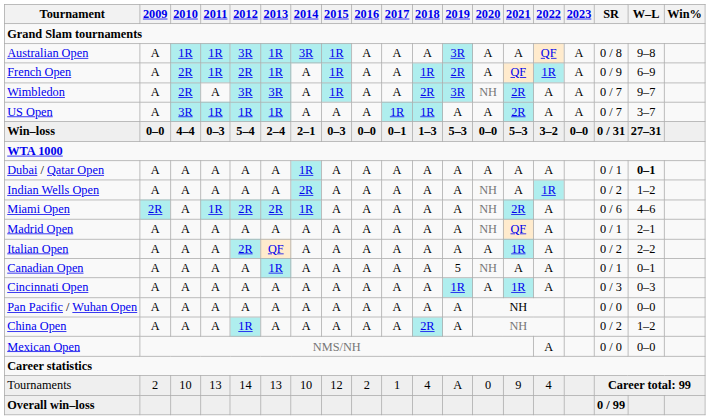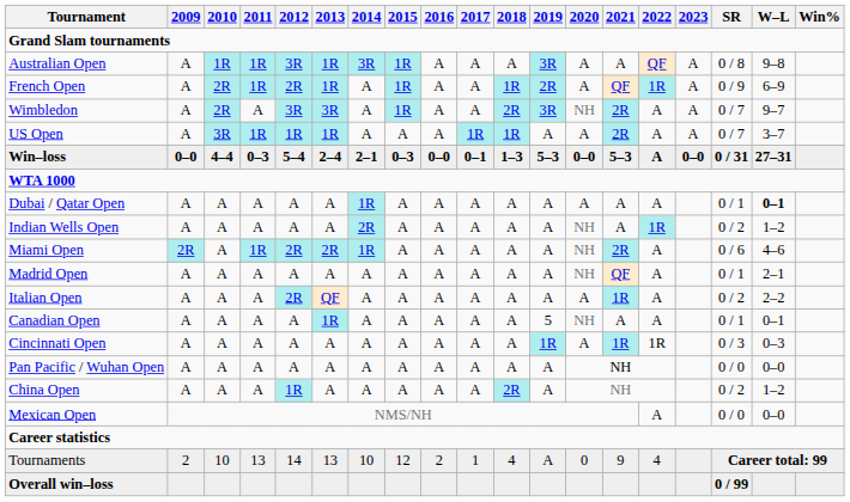 <table class="wikitable" style="text-align:center;">
 <tr>
 <th>Tournament</th>
 <th><a href='#'>2009</a></th>
 <th><a href='#'>2010</a></th>
 <th><a href='#'>2011</a></th>
 <th><a href='#'>2012</a></th>
 <th><a href='#'>2013</a></th>
 <th><a href='#'>2014</a></th>
 <th><a href='#'>2015</a></th>
 <th><a href='#'>2016</a></th>
 <th><a href='#'>2017</a></th>
 <th><a href='#'>2018</a></th>
 <th><a href='#'>2019</a></th>
 <th><a href='#'>2020</a></th>
 <th><a href='#'>2021</a></th>
 <th><a href='#'>2022</a></th>
 <th><a href='#'>2023</a></th>
 <th>SR</th>
 <th>W–L</th>
 <th>Win%</th>
 </tr>
 <tr>
 <td colspan="19" align="left"><strong>Grand Slam tournaments</strong></td>
 </tr>
 <tr>
 <td align="left"><a href='#'>Australian Open</a></td>
 <td>A</td>
 <td bgcolor="afeeee"><a href='#'>1R</a></td>
 <td bgcolor="afeeee"><a href='#'>1R</a></td>
 <td bgcolor="afeeee"><a href='#'>3R</a></td>
 <td bgcolor="afeeee"><a href='#'>1R</a></td>
 <td bgcolor="afeeee"><a href='#'>3R</a></td>
 <td bgcolor="afeeee"><a href='#'>1R</a></td>
 <td>A</td>
 <td>A</td>
 <td>A</td>
 <td bgcolor="afeeee"><a href='#'>3R</a></td>
 <td>A</td>
 <td>A</td>
 <td bgcolor="ffebcd"><a href='#'>QF</a></td>
 <td>A</td>
 <td>0 / 8</td>
 <td>9–8</td>
 <td></td>
 </tr>
 <tr>
 <td align="left"><a href='#'>French Open</a></td>
 <td>A</td>
 <td bgcolor="afeeee"><a href='#'>2R</a></td>
 <td bgcolor="afeeee"><a href='#'>1R</a></td>
 <td bgcolor="afeeee"><a href='#'>2R</a></td>
 <td bgcolor="afeeee"><a href='#'>1R</a></td>
 <td>A</td>
 <td bgcolor="afeeee"><a href='#'>1R</a></td>
 <td>A</td>
 <td>A</td>
 <td bgcolor="afeeee"><a href='#'>1R</a></td>
 <td bgcolor="afeeee"><a href='#'>2R</a></td>
 <td>A</td>
 <td style=background:#ffebcd><a href='#'>QF</a></td>
 <td bgcolor="afeeee"><a href='#'>1R</a></td>
 <td>A</td>
 <td>0 / 9</td>
 <td>6–9</td>
 <td></td>
 </tr>
 <tr>
 <td align="left"><a href='#'>Wimbledon</a></td>
 <td>A</td>
 <td bgcolor="afeeee"><a href='#'>2R</a></td>
 <td>A</td>
 <td bgcolor="afeeee"><a href='#'>3R</a></td>
 <td bgcolor="afeeee"><a href='#'>3R</a></td>
 <td>A</td>
 <td bgcolor="afeeee"><a href='#'>1R</a></td>
 <td>A</td>
 <td>A</td>
 <td bgcolor="afeeee"><a href='#'>2R</a></td>
 <td bgcolor="afeeee"><a href='#'>3R</a></td>
 <td style="color:#767676;">NH</td>
 <td bgcolor="afeeee"><a href='#'>2R</a></td>
 <td>A</td>
 <td>A</td>
 <td>0 / 7</td>
 <td>9–7</td>
 <td></td>
 </tr>
 <tr>
 <td align="left"><a href='#'>US Open</a></td>
 <td>A</td>
 <td bgcolor="afeeee"><a href='#'>3R</a></td>
 <td bgcolor="afeeee"><a href='#'>1R</a></td>
 <td bgcolor="afeeee"><a href='#'>1R</a></td>
 <td bgcolor="afeeee"><a href='#'>1R</a></td>
 <td>A</td>
 <td>A</td>
 <td>A</td>
 <td bgcolor="afeeee"><a href='#'>1R</a></td>
 <td bgcolor="afeeee"><a href='#'>1R</a></td>
 <td>A</td>
 <td>A</td>
 <td bgcolor="afeeee"><a href='#'>2R</a></td>
 <td>A</td>
 <td>A</td>
 <td>0 / 7</td>
 <td>3–7</td>
 <td></td>
 </tr>
 <tr style="background:#efefef;font-weight:bold;">
 <td style="text-align:left">Win–loss</td>
 <td>0–0</td>
 <td>4–4</td>
 <td>0–3</td>
 <td>5–4</td>
 <td>2–4</td>
 <td>2–1</td>
 <td>0–3</td>
 <td>0–0</td>
 <td>0–1</td>
 <td>1–3</td>
 <td>5–3</td>
 <td>0–0</td>
 <td>5–3</td>
-<td>3–2</td>
+<td>A</td>
 <td>0–0</td>
 <td>0 / 31</td>
 <td>27–31</td>
 <td></td>
 </tr>
 <tr>
 <td colspan="19" align="left"><strong><a href='#'>WTA 1000</a></strong></td>
 </tr>
 <tr>
 <td align=left><a href='#'>Dubai</a> / <a href='#'>Qatar Open</a></td>
 <td>A</td>
 <td>A</td>
 <td>A</td>
 <td>A</td>
 <td>A</td>
 <td bgcolor=afeeee><a href='#'>1R</a></td>
 <td>A</td>
 <td>A</td>
 <td>A</td>
 <td>A</td>
 <td>A</td>
 <td>A</td>
 <td>A</td>
 <td>A</td>
 <td></td>
 <td>0 / 1</td>
 <td><strong>0–1</strong></td>
 <td></td>
 </tr>
 <tr>
 <td align=left><a href='#'>Indian Wells Open</a></td>
 <td>A</td>
 <td>A</td>
 <td>A</td>
 <td>A</td>
 <td>A</td>
 <td bgcolor=afeeee><a href='#'>2R</a></td>
 <td>A</td>
 <td>A</td>
 <td>A</td>
 <td>A</td>
 <td>A</td>
 <td style=color:#767676;>NH</td>
 <td>A</td>
 <td bgcolor=afeeee><a href='#'>1R</a></td>
 <td></td>
 <td>0 / 2</td>
 <td>1–2</td>
 <td></td>
 </tr>
 <tr>
 <td align=left><a href='#'>Miami Open</a></td>
 <td bgcolor=afeeee><a href='#'>2R</a></td>
 <td>A</td>
 <td bgcolor=afeeee><a href='#'>1R</a></td>
 <td bgcolor=afeeee><a href='#'>2R</a></td>
 <td bgcolor=afeeee><a href='#'>2R</a></td>
 <td bgcolor=afeeee><a href='#'>1R</a></td>
 <td>A</td>
 <td>A</td>
 <td>A</td>
 <td>A</td>
 <td>A</td>
 <td style=color:#767676;>NH</td>
 <td bgcolor=afeeee><a href='#'>2R</a></td>
 <td>A</td>
 <td></td>
 <td>0 / 6</td>
 <td>4–6</td>
 <td></td>
 </tr>
 <tr>
 <td align=left><a href='#'>Madrid Open</a></td>
 <td>A</td>
 <td>A</td>
 <td>A</td>
 <td>A</td>
 <td>A</td>
 <td>A</td>
 <td>A</td>
 <td>A</td>
 <td>A</td>
 <td>A</td>
 <td>A</td>
 <td style=color:#767676;>NH</td>
 <td bgcolor=ffebcd><a href='#'>QF</a></td>
 <td>A</td>
 <td></td>
 <td>0 / 1</td>
 <td>2–1</td>
 <td></td>
 </tr>
 <tr>
 <td align=left><a href='#'>Italian Open</a></td>
 <td>A</td>
 <td>A</td>
 <td>A</td>
 <td bgcolor=afeeee><a href='#'>2R</a></td>
 <td bgcolor=ffebcd><a href='#'>QF</a></td>
 <td>A</td>
 <td>A</td>
 <td>A</td>
 <td>A</td>
 <td>A</td>
 <td>A</td>
 <td>A</td>
 <td bgcolor=afeeee><a href='#'>1R</a></td>
 <td>A</td>
 <td></td>
 <td>0 / 2</td>
 <td>2–2</td>
 <td></td>
 </tr>
 <tr>
 <td align=left><a href='#'>Canadian Open</a></td>
 <td>A</td>
 <td>A</td>
 <td>A</td>
 <td>A</td>
 <td bgcolor=afeeee><a href='#'>1R</a></td>
 <td>A</td>
 <td>A</td>
 <td>A</td>
 <td>A</td>
 <td>A</td>
 <td>5</td>
 <td style=color:#767676;>NH</td>
 <td>A</td>
 <td>A</td>
 <td></td>
 <td>0 / 1</td>
 <td>0–1</td>
 <td></td>
 </tr>
 <tr>
 <td align=left><a href='#'>Cincinnati Open</a></td>
 <td>A</td>
 <td>A</td>
 <td>A</td>
 <td>A</td>
 <td>A</td>
 <td>A</td>
 <td>A</td>
 <td>A</td>
 <td>A</td>
 <td>A</td>
 <td bgcolor=afeeee><a href='#'>1R</a></td>
 <td>A</td>
 <td bgcolor=afeeee><a href='#'>1R</a></td>
-<td>A</td>
+<td>1R</td>
 <td></td>
 <td>0 / 3</td>
 <td>0–3</td>
 <td></td>
 </tr>
 <tr>
 <td><a href='#'>Pan Pacific</a> / <a href='#'>Wuhan Open</a></td>
 <td>A</td>
 <td>A</td>
 <td>A</td>
 <td>A</td>
 <td>A</td>
 <td>A</td>
 <td>A</td>
 <td>A</td>
 <td>A</td>
 <td>A</td>
 <td>A</td>
 <td colspan="3">NH</td>
 <td></td>
 <td>0 / 0</td>
 <td>0–0</td>
 <td></td>
 </tr>
 <tr>
 <td align="left"><a href='#'>China Open</a></td>
 <td>A</td>
 <td>A</td>
 <td>A</td>
 <td bgcolor="afeeee"><a href='#'>1R</a></td>
 <td>A</td>
 <td>A</td>
 <td>A</td>
 <td>A</td>
 <td>A</td>
 <td bgcolor="afeeee"><a href='#'>2R</a></td>
 <td>A</td>
 <td colspan="3" style="color:#767676">NH</td>
 <td></td>
 <td>0 / 2</td>
 <td>1–2</td>
 <td></td>
 </tr>
 <tr>
 <td align=left><a href='#'>Mexican Open</a></td>
 <td colspan="13" style="color:#767676">NMS/NH</td>
 <td>A</td>
 <td></td>
 <td>0 / 0</td>
 <td>0–0</td>
 <td></td>
 </tr>
 <tr>
 <td colspan="19" align="left"><strong>Career statistics</strong></td>
 </tr>
 <tr bgcolor=efefef>
 <td align=left>Tournaments</td>
 <td>2</td>
 <td>10</td>
 <td>13</td>
 <td>14</td>
 <td>13</td>
 <td>10</td>
 <td>12</td>
 <td>2</td>
 <td>1</td>
 <td>4</td>
 <td>A</td>
 <td>0</td>
 <td>9</td>
 <td>4</td>
 <td></td>
 <td colspan="3"><strong>Career total: 99</strong></td>
 </tr>
 <tr style=background:#efefef;font-weight:bold>
 <td align=left>Overall win–loss</td>
 <td></td>
 <td></td>
 <td></td>
 <td></td>
 <td></td>
 <td></td>
 <td></td>
 <td></td>
 <td></td>
 <td></td>
 <td></td>
 <td></td>
 <td></td>
 <td></td>
 <td></td>
 <td>0 / 99</td>
 <td></td>
 <td></td>
 </tr>
 </table>
